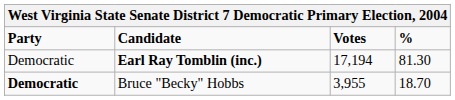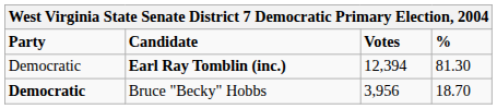 <table class="wikitable">
 <tr>
 <th colspan="4">West Virginia State Senate District 7 Democratic Primary Election, 2004</th>
 </tr>
 <tr>
 <td><strong>Party</strong></td>
 <td><strong>Candidate</strong></td>
 <td><strong>Votes</strong></td>
 <td><strong>%</strong></td>
 </tr>
 <tr>
 <td>Democratic</td>
 <td><strong>Earl Ray Tomblin (inc.)</strong></td>
-<td>17,194</td>
+<td>12,394</td>
 <td>81.30</td>
 </tr>
 <tr>
 <td><strong>Democratic</strong></td>
 <td>Bruce "Becky" Hobbs</td>
-<td>3,955</td>
+<td>3,956</td>
 <td>18.70</td>
 </tr>
 </table>
